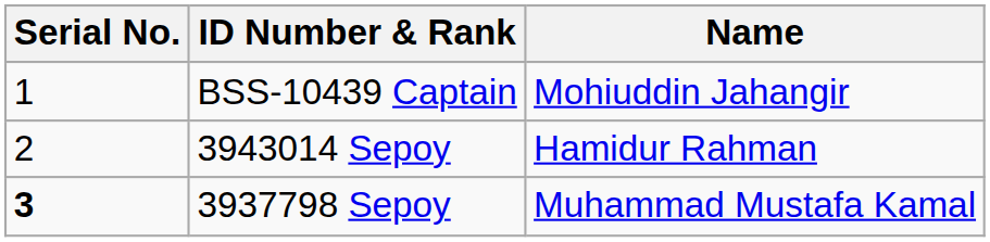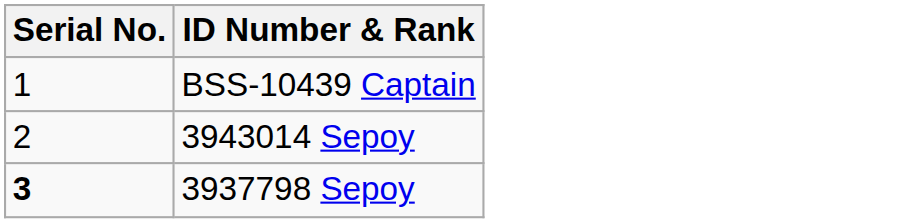 <table class="wikitable">
 <tr>
 <th>Serial No.</th>
 <th>ID Number & Rank</th>
-<th>Name</th>
 </tr>
 <tr>
 <td>1</td>
 <td>BSS-10439 <a href='#'>Captain</a></td>
-<td><a href='#'>Mohiuddin Jahangir</a></td>
 </tr>
 <tr>
 <td>2</td>
 <td>3943014 <a href='#'>Sepoy</a></td>
-<td><a href='#'>Hamidur Rahman</a></td>
 </tr>
 <tr>
 <td><strong>3</strong></td>
 <td>3937798 <a href='#'>Sepoy</a></td>
-<td><a href='#'>Muhammad Mustafa Kamal</a></td>
 </tr>
 </table>
